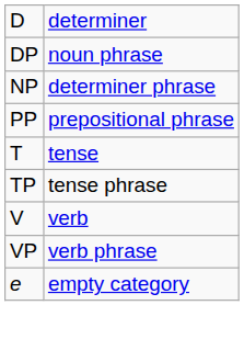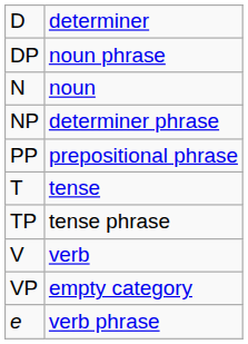 <table class="wikitable">
 <tr>
 <td>D</td>
 <td><a href='#'>determiner</a></td>
 </tr>
 <tr>
 <td>DP</td>
 <td><a href='#'>noun phrase</a></td>
+</tr>
+<tr>
+<td>N</td>
+<td><a href='#'>noun</a></td>
 </tr>
 <tr>
 <td>NP</td>
 <td><a href='#'>determiner phrase</a></td>
 </tr>
 <tr>
 <td>PP</td>
 <td><a href='#'>prepositional phrase</a></td>
 </tr>
 <tr>
 <td>T</td>
 <td><a href='#'>tense</a></td>
 </tr>
 <tr>
 <td>TP</td>
 <td>tense phrase</td>
 </tr>
 <tr>
 <td>V</td>
 <td><a href='#'>verb</a></td>
 </tr>
 <tr>
 <td>VP</td>
-<td><a href='#'>verb phrase</a></td>
+<td><a href='#'>empty category</a></td>
 </tr>
 <tr>
 <td><em>e</em></td>
-<td><a href='#'>empty category</a></td>
+<td><a href='#'>verb phrase</a></td>
 </tr>
 </table>
